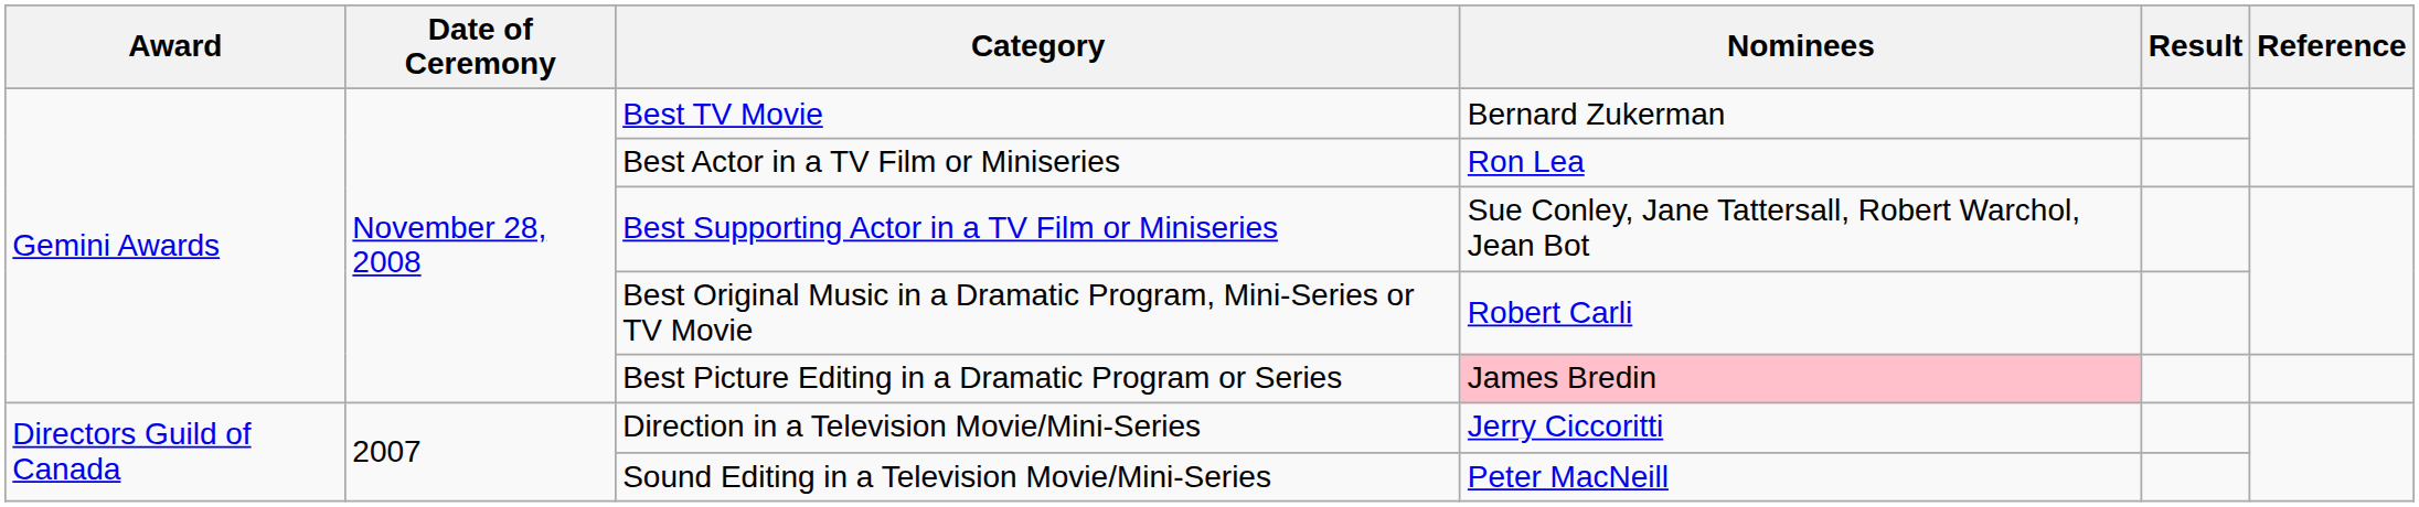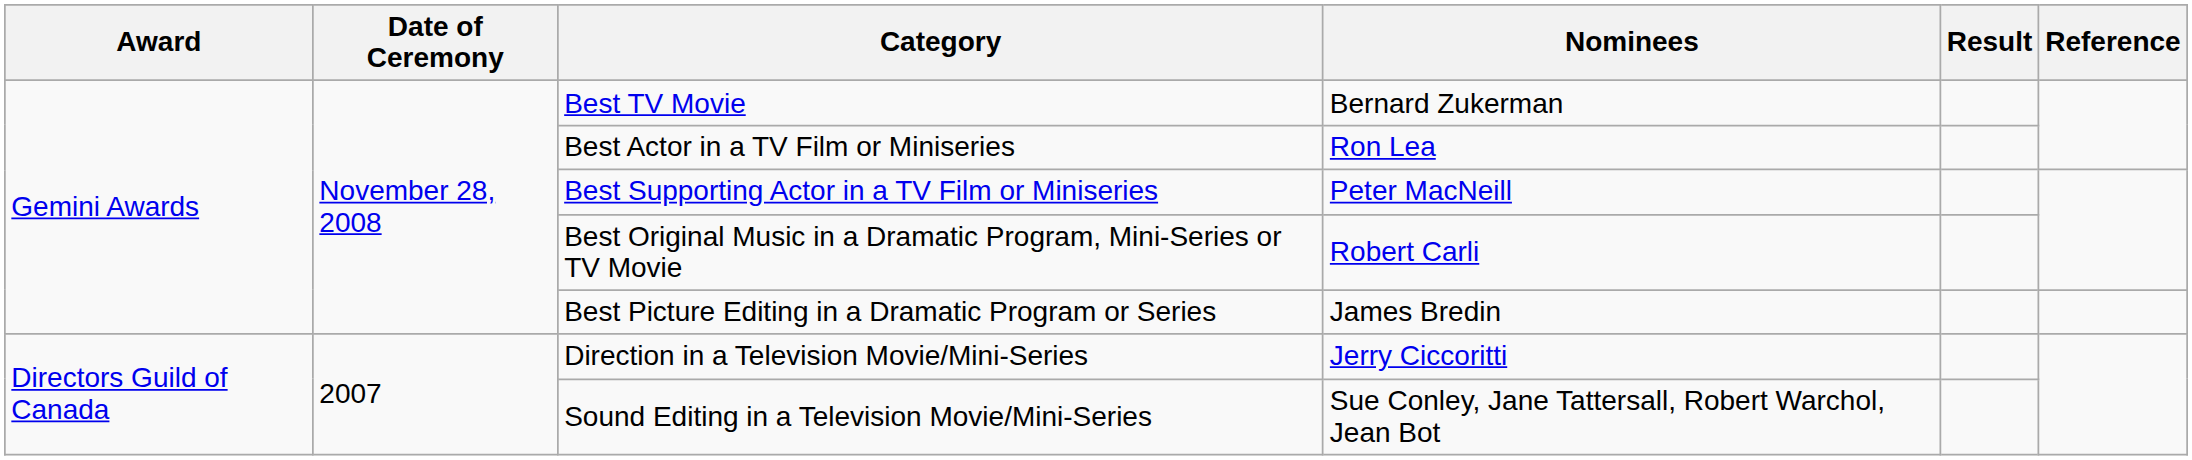 <table class="wikitable">
 <tr>
 <th>Award</th>
 <th>Date of Ceremony</th>
 <th>Category</th>
 <th>Nominees</th>
 <th>Result</th>
 <th>Reference</th>
 </tr>
 <tr>
 <td rowspan="5"><a href='#'>Gemini Awards</a></td>
 <td rowspan="5"><a href='#'>November 28, 2008</a></td>
 <td><a href='#'>Best TV Movie</a></td>
 <td>Bernard Zukerman</td>
 <td></td>
 <td rowspan=2></td>
 </tr>
 <tr>
 <td>Best Actor in a TV Film or Miniseries</td>
 <td><a href='#'>Ron Lea</a></td>
 <td></td>
 </tr>
 <tr>
 <td><a href='#'>Best Supporting Actor in a TV Film or Miniseries</a></td>
-<td>Sue Conley, Jane Tattersall, Robert Warchol, Jean Bot</td>
+<td><a href='#'>Peter MacNeill</a></td>
 <td></td>
 <td rowspan=2></td>
 </tr>
 <tr>
 <td>Best Original Music in a Dramatic Program, Mini-Series or TV Movie</td>
 <td><a href='#'>Robert Carli</a></td>
 <td></td>
 </tr>
 <tr>
 <td>Best Picture Editing in a Dramatic Program or Series</td>
-<td style="background: pink;">James Bredin</td>
+<td>James Bredin</td>
 <td></td>
 <td></td>
 </tr>
 <tr>
 <td rowspan="2"><a href='#'>Directors Guild of Canada</a></td>
 <td rowspan="2">2007</td>
 <td>Direction in a Television Movie/Mini-Series</td>
 <td><a href='#'>Jerry Ciccoritti</a></td>
 <td></td>
 <td rowspan=2></td>
 </tr>
 <tr>
 <td>Sound Editing in a Television Movie/Mini-Series</td>
-<td><a href='#'>Peter MacNeill</a></td>
+<td>Sue Conley, Jane Tattersall, Robert Warchol, Jean Bot</td>
 <td></td>
 </tr>
 </table>
